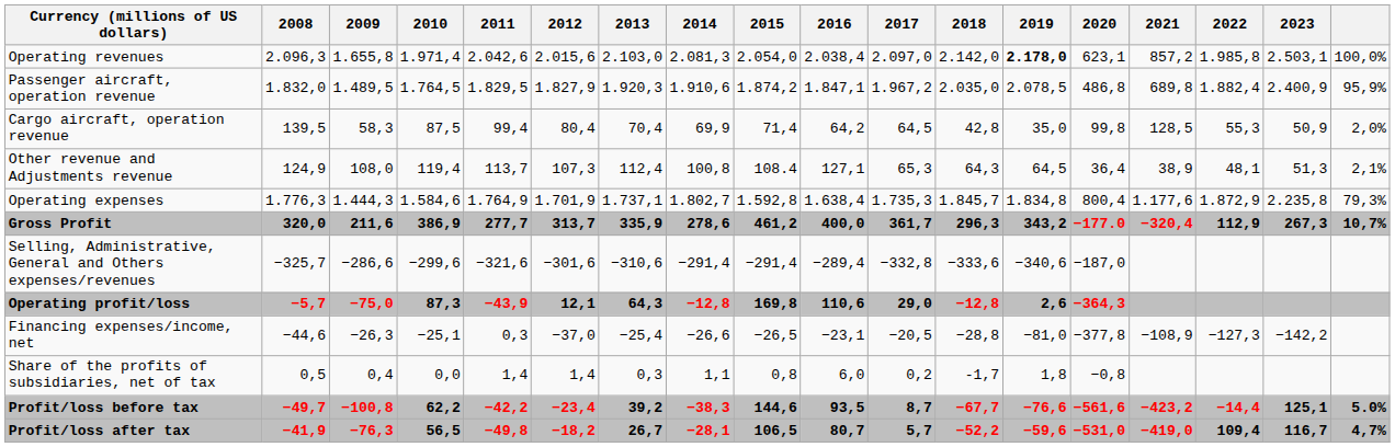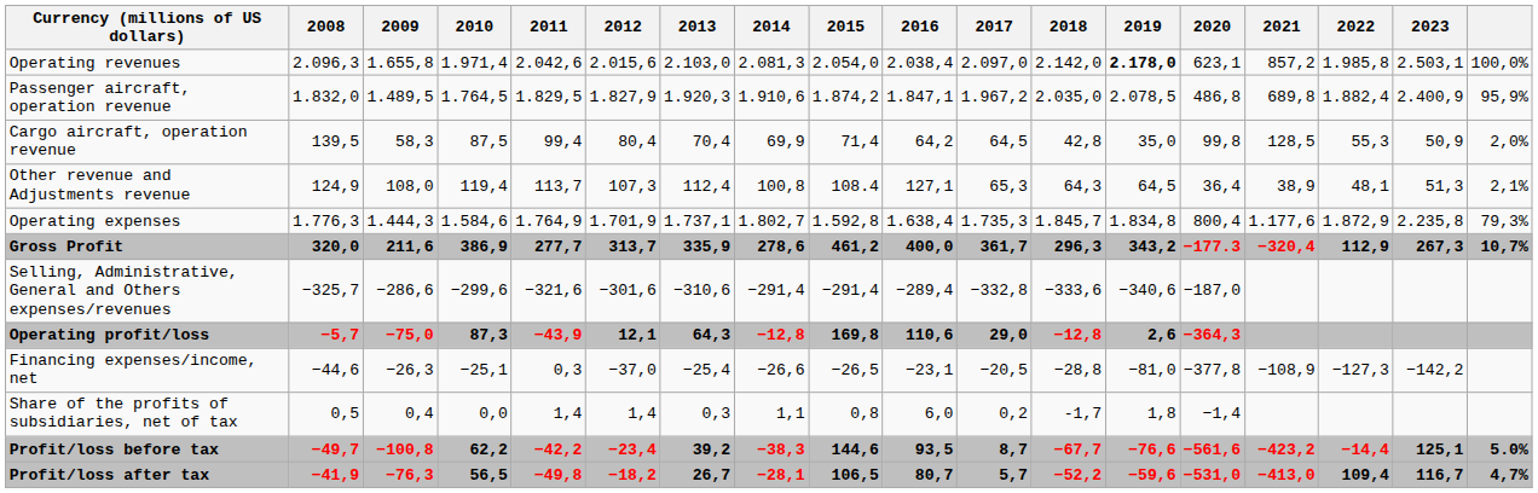 <table class="wikitable" style="text-align: right">
 <tr>
 <th scope="col">Currency (millions of US dollars)</th>
 <th scope="col">2008</th>
 <th scope="col">2009</th>
 <th scope="col">2010</th>
 <th scope="col">2011</th>
 <th scope="col">2012</th>
 <th scope="col">2013</th>
 <th scope="col">2014</th>
 <th scope="col">2015</th>
 <th>2016</th>
 <th scope="col">2017</th>
 <th>2018</th>
 <th>2019</th>
 <th>2020</th>
 <th>2021</th>
 <th>2022</th>
 <th>2023</th>
 <th></th>
 </tr>
 <tr>
 <td style="text-align: left">Operating revenues</td>
 <td>2.096,3</td>
 <td>1.655,8</td>
 <td>1.971,4</td>
 <td>2.042,6</td>
 <td>2.015,6</td>
 <td>2.103,0</td>
 <td>2.081,3</td>
 <td>2.054,0</td>
 <td>2.038,4</td>
 <td>2.097,0</td>
 <td>2.142,0</td>
 <td><strong>2.178,0</strong></td>
 <td>623,1</td>
 <td>857,2</td>
 <td>1.985,8</td>
 <td>2.503,1</td>
 <td>100,0%</td>
 </tr>
 <tr>
 <td style="text-align: left">Passenger aircraft, operation revenue</td>
 <td>1.832,0</td>
 <td>1.489,5</td>
 <td>1.764,5</td>
 <td>1.829,5</td>
 <td>1.827,9</td>
 <td>1.920,3</td>
 <td>1.910,6</td>
 <td>1.874,2</td>
 <td>1.847,1</td>
 <td>1.967,2</td>
 <td>2.035,0</td>
 <td>2.078,5</td>
 <td>486,8</td>
 <td>689,8</td>
 <td>1.882,4</td>
 <td>2.400,9</td>
 <td>95,9%</td>
 </tr>
 <tr>
 <td style="text-align: left">Cargo aircraft, operation revenue</td>
 <td>139,5</td>
 <td>58,3</td>
 <td>87,5</td>
 <td>99,4</td>
 <td>80,4</td>
 <td>70,4</td>
 <td>69,9</td>
 <td>71,4</td>
 <td>64,2</td>
 <td>64,5</td>
 <td>42,8</td>
 <td>35,0</td>
 <td>99,8</td>
 <td>128,5</td>
 <td>55,3</td>
 <td>50,9</td>
 <td>2,0%</td>
 </tr>
 <tr>
 <td style="text-align: left">Other revenue and Adjustments revenue</td>
 <td>124,9</td>
 <td>108,0</td>
 <td>119,4</td>
 <td>113,7</td>
 <td>107,3</td>
 <td>112,4</td>
 <td>100,8</td>
 <td>108.4</td>
 <td>127,1</td>
 <td>65,3</td>
 <td>64,3</td>
 <td>64,5</td>
 <td>36,4</td>
 <td>38,9</td>
 <td>48,1</td>
 <td>51,3</td>
 <td>2,1%</td>
 </tr>
 <tr>
 <td style="text-align: left">Operating expenses</td>
 <td>1.776,3</td>
 <td>1.444,3</td>
 <td>1.584,6</td>
 <td>1.764,9</td>
 <td>1.701,9</td>
 <td>1.737,1</td>
 <td>1.802,7</td>
 <td>1.592,8</td>
 <td>1.638,4</td>
 <td>1.735,3</td>
 <td>1.845,7</td>
 <td>1.834,8</td>
 <td>800,4</td>
 <td>1.177,6</td>
 <td>1.872,9</td>
 <td>2.235,8</td>
 <td>79,3%</td>
 </tr>
 <tr style="background-color:#BFBFBF; font-weight: bold">
 <td style="text-align: left">Gross Profit</td>
 <td>320,0</td>
 <td>211,6</td>
 <td>386,9</td>
 <td>277,7</td>
 <td>313,7</td>
 <td>335,9</td>
 <td>278,6</td>
 <td>461,2</td>
 <td>400,0</td>
 <td>361,7</td>
 <td>296,3</td>
 <td>343,2</td>
-<td style="color:red">−177.0</td>
+<td style="color:red">−177.3</td>
 <td style="color:red">−320,4</td>
 <td>112,9</td>
 <td>267,3</td>
 <td>10,7%</td>
 </tr>
 <tr>
 <td style="text-align: left">Selling, Administrative, General and Others expenses/revenues</td>
 <td>−325,7</td>
 <td>−286,6</td>
 <td>−299,6</td>
 <td>−321,6</td>
 <td>−301,6</td>
 <td>−310,6</td>
 <td>−291,4</td>
 <td>−291,4</td>
 <td>−289,4</td>
 <td>−332,8</td>
 <td>−333,6</td>
 <td>−340,6</td>
 <td>−187,0</td>
 <td></td>
 <td></td>
 <td></td>
 <td></td>
 </tr>
 <tr style="background-color:#BFBFBF; font-weight: bold">
 <td style="text-align: left">Operating profit/loss</td>
 <td style="color:red">−5,7</td>
 <td style="color:red">−75,0</td>
 <td>87,3</td>
 <td style="color:red">−43,9</td>
 <td>12,1</td>
 <td>64,3</td>
 <td style="color:red">−12,8</td>
 <td style="text-align:right;">169,8</td>
 <td>110,6</td>
 <td>29,0</td>
 <td style="color:red">−12,8</td>
 <td>2,6</td>
 <td style="color:red">−364,3</td>
 <td></td>
 <td></td>
 <td></td>
 <td></td>
 </tr>
 <tr>
 <td style="text-align: left">Financing expenses/income, net</td>
 <td>−44,6</td>
 <td>−26,3</td>
 <td>−25,1</td>
 <td>0,3</td>
 <td>−37,0</td>
 <td>−25,4</td>
 <td>−26,6</td>
 <td>−26,5</td>
 <td>−23,1</td>
 <td>−20,5</td>
 <td>−28,8</td>
 <td>−81,0</td>
 <td>−377,8</td>
 <td>−108,9</td>
 <td>−127,3</td>
 <td>−142,2</td>
 <td></td>
 </tr>
 <tr>
 <td style="text-align: left">Share of the profits of subsidiaries, net of tax</td>
 <td>0,5</td>
 <td>0,4</td>
 <td>0,0</td>
 <td>1,4</td>
 <td>1,4</td>
 <td>0,3</td>
 <td>1,1</td>
 <td>0,8</td>
 <td>6,0</td>
 <td>0,2</td>
 <td>-1,7</td>
 <td>1,8</td>
-<td>−0,8</td>
+<td>−1,4</td>
 <td></td>
 <td></td>
 <td></td>
 <td></td>
 </tr>
 <tr style="background-color:#BFBFBF; font-weight: bold">
 <td style="text-align: left">Profit/loss before tax</td>
 <td style="color:red">−49,7</td>
 <td style="color:red">−100,8</td>
 <td>62,2</td>
 <td style="color:red">−42,2</td>
 <td style="color:red">−23,4</td>
 <td>39,2</td>
 <td style="color:red">−38,3</td>
 <td>144,6</td>
 <td>93,5</td>
 <td>8,7</td>
 <td style="color:red">−67,7</td>
 <td style="color:red">−76,6</td>
 <td style="color:red">−561,6</td>
 <td style="color:red">−423,2</td>
 <td style="color:red">−14,4</td>
 <td>125,1</td>
 <td>5.0%</td>
 </tr>
 <tr style="background-color:#BFBFBF; font-weight: bold">
 <td style="text-align: left">Profit/loss after tax</td>
 <td style="color:red">−41,9</td>
 <td style="color:red">−76,3</td>
 <td>56,5</td>
 <td style="color:red">−49,8</td>
 <td style="color:red">−18,2</td>
 <td>26,7</td>
 <td style="color:red">−28,1</td>
 <td>106,5</td>
 <td>80,7</td>
 <td>5,7</td>
 <td style="color:red">−52,2</td>
 <td style="color:red">−59,6</td>
 <td style="color:red">−531,0</td>
-<td style="color:red">−419,0</td>
+<td style="color:red">−413,0</td>
 <td>109,4</td>
 <td>116,7</td>
 <td>4,7%</td>
 </tr>
 </table>
